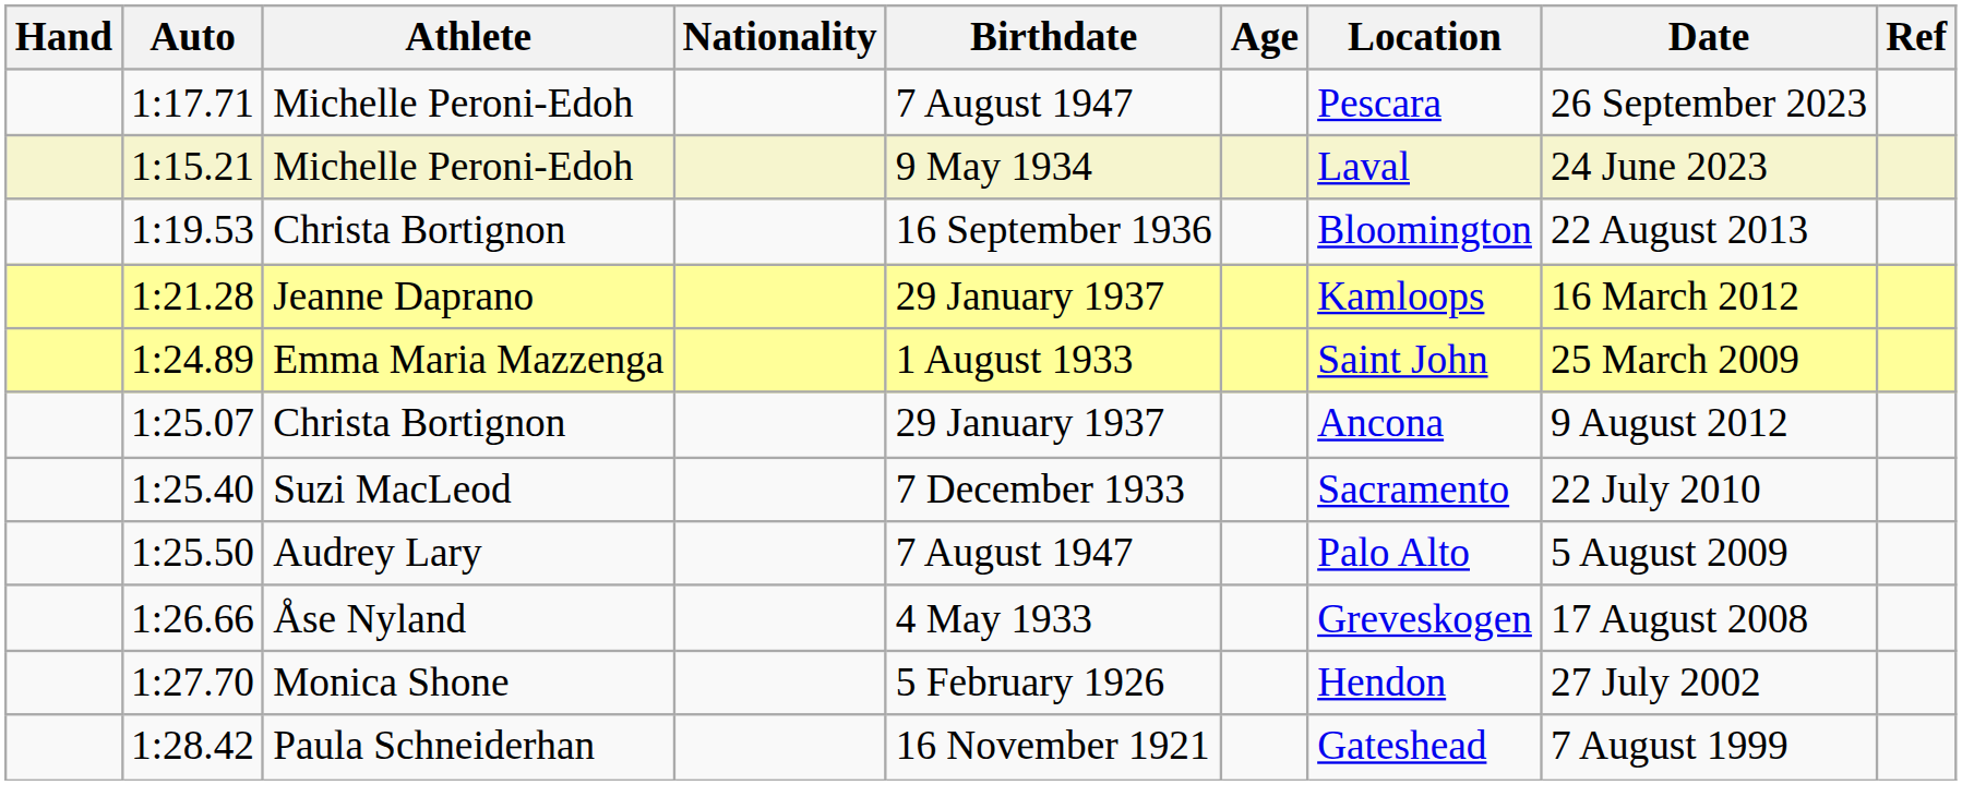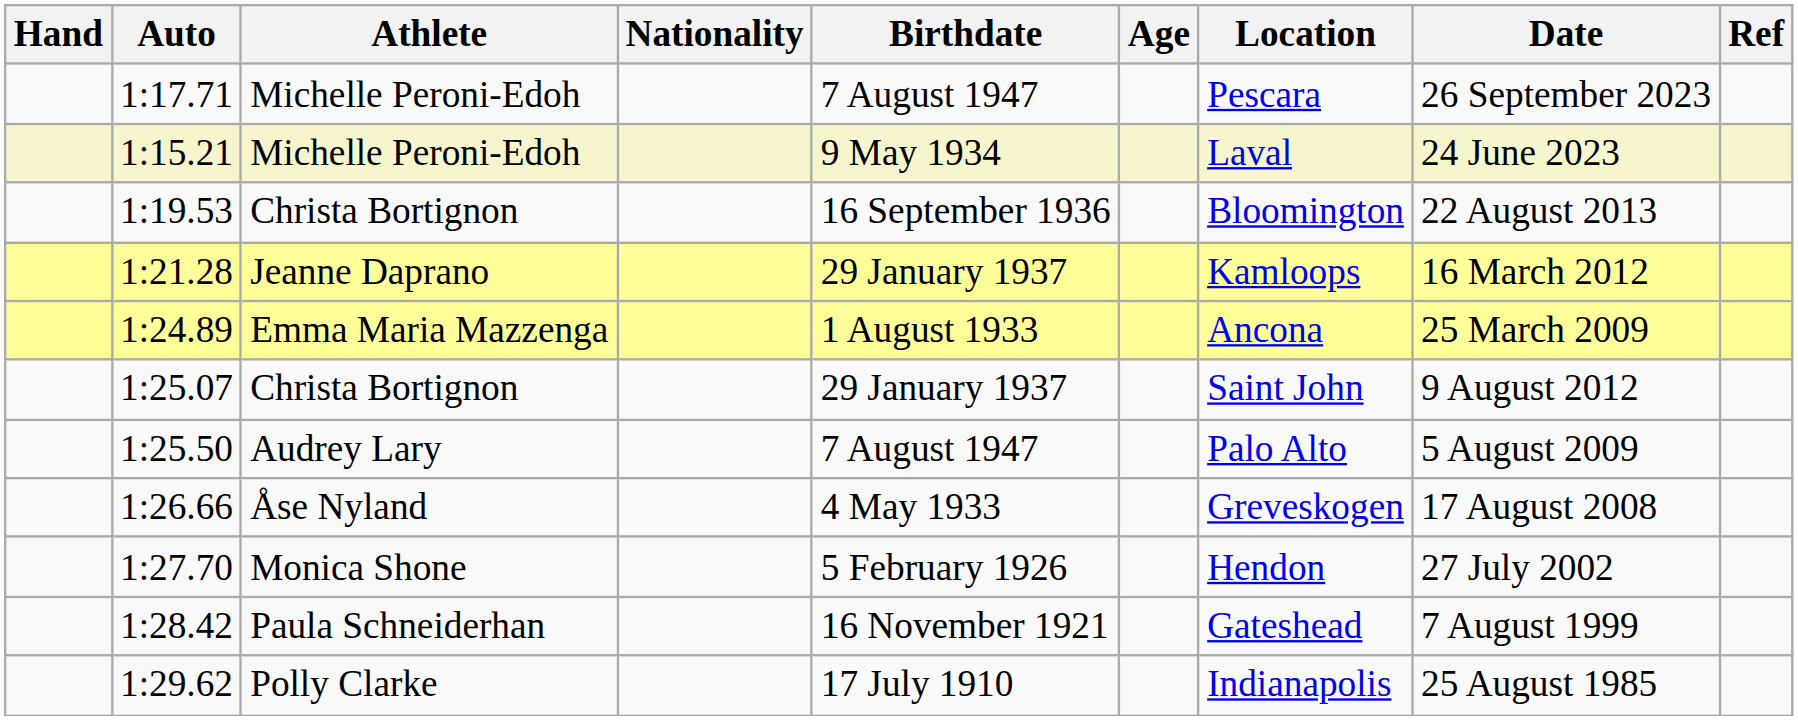 <table class="wikitable">
 <tr>
 <th>Hand</th>
 <th>Auto</th>
 <th>Athlete</th>
 <th>Nationality</th>
 <th>Birthdate</th>
 <th>Age</th>
 <th>Location</th>
 <th>Date</th>
 <th>Ref</th>
 </tr>
 <tr>
 <td></td>
 <td>1:17.71</td>
 <td>Michelle Peroni-Edoh</td>
 <td></td>
 <td>7 August 1947</td>
 <td></td>
 <td><a href='#'>Pescara</a></td>
 <td>26 September 2023</td>
 <td></td>
 </tr>
 <tr bgcolor=#f6F5CE>
 <td></td>
 <td>1:15.21</td>
 <td>Michelle Peroni-Edoh</td>
 <td></td>
 <td>9 May 1934</td>
 <td></td>
 <td><a href='#'>Laval</a></td>
 <td>24 June 2023</td>
 <td></td>
 </tr>
 <tr>
 <td></td>
 <td>1:19.53</td>
 <td>Christa Bortignon</td>
 <td></td>
 <td>16 September 1936</td>
 <td></td>
 <td><a href='#'>Bloomington</a></td>
 <td>22 August 2013</td>
 <td></td>
 </tr>
 <tr style="background:#ff9;">
 <td></td>
 <td>1:21.28 </td>
 <td>Jeanne Daprano</td>
 <td></td>
 <td>29 January 1937</td>
 <td></td>
 <td><a href='#'>Kamloops</a></td>
 <td>16 March 2012</td>
 <td></td>
 </tr>
 <tr style="background:#ff9;">
 <td></td>
 <td>1:24.89 </td>
 <td>Emma Maria Mazzenga</td>
 <td></td>
 <td>1 August 1933</td>
 <td></td>
-<td><a href='#'>Saint John</a></td>
+<td><a href='#'>Ancona</a></td>
 <td>25 March 2009</td>
 <td></td>
 </tr>
 <tr>
 <td></td>
 <td>1:25.07</td>
 <td>Christa Bortignon</td>
 <td></td>
 <td>29 January 1937</td>
 <td></td>
-<td><a href='#'>Ancona</a></td>
+<td><a href='#'>Saint John</a></td>
 <td>9 August 2012</td>
-<td></td>
-</tr>
-<tr>
-<td></td>
-<td>1:25.40</td>
-<td>Suzi MacLeod</td>
-<td></td>
-<td>7 December 1933</td>
-<td></td>
-<td><a href='#'>Sacramento</a></td>
-<td>22 July 2010</td>
 <td></td>
 </tr>
 <tr>
 <td></td>
 <td>1:25.50</td>
 <td>Audrey Lary</td>
 <td></td>
 <td>7 August 1947</td>
 <td></td>
 <td><a href='#'>Palo Alto</a></td>
 <td>5 August 2009</td>
 <td></td>
 </tr>
 <tr>
 <td></td>
 <td>1:26.66</td>
 <td>Åse Nyland</td>
 <td></td>
 <td>4 May 1933</td>
 <td></td>
 <td><a href='#'>Greveskogen</a></td>
 <td>17 August 2008</td>
 <td></td>
 </tr>
 <tr>
 <td></td>
 <td>1:27.70</td>
 <td>Monica Shone</td>
 <td></td>
 <td>5 February 1926</td>
 <td></td>
 <td><a href='#'>Hendon</a></td>
 <td>27 July 2002</td>
 <td></td>
 </tr>
 <tr>
 <td></td>
 <td>1:28.42</td>
 <td>Paula Schneiderhan</td>
 <td></td>
 <td>16 November 1921</td>
 <td></td>
 <td><a href='#'>Gateshead</a></td>
 <td>7 August 1999</td>
 <td></td>
 </tr>
+<tr>
+<td></td>
+<td>1:29.62</td>
+<td>Polly Clarke</td>
+<td></td>
+<td>17 July 1910</td>
+<td></td>
+<td><a href='#'>Indianapolis</a></td>
+<td>25 August 1985</td>
+<td></td>
+</tr>
 </table>
